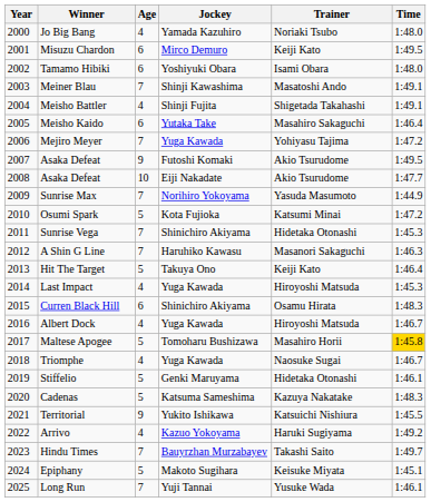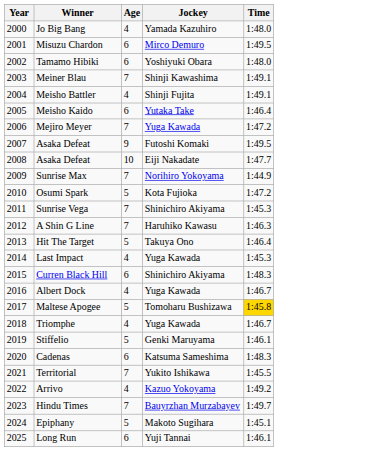 <table class="wikitable sortable" style="font-size:90%">
 <tr>
 <th width="36px">Year<br></th>
 <th width="120px">Winner<br></th>
 <th>Age<br></th>
 <th width="140px">Jockey<br></th>
-<th width="150px">Trainer<br></th>
 <th>Time<br></th>
 </tr>
 <tr>
 <td>2000</td>
 <td>Jo Big Bang</td>
 <td>4</td>
 <td>Yamada Kazuhiro</td>
-<td>Noriaki Tsubo</td>
 <td>1:48.0</td>
 </tr>
 <tr>
 <td>2001</td>
 <td>Misuzu Chardon</td>
 <td>6</td>
 <td><a href='#'>Mirco Demuro</a></td>
-<td>Keiji Kato</td>
 <td>1:49.5</td>
 </tr>
 <tr>
 <td>2002</td>
 <td>Tamamo Hibiki</td>
 <td>6</td>
 <td>Yoshiyuki Obara</td>
-<td>Isami Obara</td>
 <td>1:48.0</td>
 </tr>
 <tr>
 <td>2003</td>
 <td>Meiner Blau</td>
 <td>7</td>
 <td>Shinji Kawashima</td>
-<td>Masatoshi Ando</td>
 <td>1:49.1</td>
 </tr>
 <tr>
 <td>2004</td>
 <td>Meisho Battler</td>
 <td>4</td>
 <td>Shinji Fujita</td>
-<td>Shigetada Takahashi</td>
 <td>1:49.1</td>
 </tr>
 <tr>
 <td>2005</td>
 <td>Meisho Kaido</td>
 <td>6</td>
 <td><a href='#'>Yutaka Take</a></td>
-<td>Masahiro Sakaguchi</td>
 <td>1:46.4</td>
 </tr>
 <tr>
 <td>2006</td>
 <td>Mejiro Meyer</td>
 <td>7</td>
 <td><a href='#'>Yuga Kawada</a></td>
-<td>Yohiyasu Tajima</td>
 <td>1:47.2</td>
 </tr>
 <tr>
 <td>2007</td>
 <td>Asaka Defeat</td>
 <td>9</td>
 <td>Futoshi Komaki</td>
-<td>Akio Tsurudome</td>
 <td>1:49.5</td>
 </tr>
 <tr>
 <td>2008</td>
 <td>Asaka Defeat</td>
 <td>10</td>
 <td>Eiji Nakadate</td>
-<td>Akio Tsurudome</td>
 <td>1:47.7</td>
 </tr>
 <tr>
 <td>2009</td>
 <td>Sunrise Max</td>
 <td>7</td>
 <td><a href='#'>Norihiro Yokoyama</a></td>
-<td>Yasuda Masumoto</td>
 <td>1:44.9</td>
 </tr>
 <tr>
 <td>2010</td>
 <td>Osumi Spark</td>
 <td>5</td>
 <td>Kota Fujioka</td>
-<td>Katsumi Minai</td>
 <td>1:47.2</td>
 </tr>
 <tr>
 <td>2011</td>
 <td>Sunrise Vega</td>
 <td>7</td>
 <td>Shinichiro Akiyama</td>
-<td>Hidetaka Otonashi</td>
 <td>1:45.3</td>
 </tr>
 <tr>
 <td>2012</td>
 <td>A Shin G Line</td>
 <td>7</td>
 <td>Haruhiko Kawasu</td>
-<td>Masanori Sakaguchi</td>
 <td>1:46.3</td>
 </tr>
 <tr>
 <td>2013</td>
 <td>Hit The Target</td>
 <td>5</td>
 <td>Takuya Ono</td>
-<td>Keiji Kato</td>
 <td>1:46.4</td>
 </tr>
 <tr>
 <td>2014</td>
 <td>Last Impact</td>
 <td>4</td>
 <td>Yuga Kawada</td>
-<td>Hiroyoshi Matsuda</td>
 <td>1:45.3</td>
 </tr>
 <tr>
 <td>2015</td>
 <td><a href='#'>Curren Black Hill</a></td>
 <td>6</td>
 <td>Shinichiro Akiyama</td>
-<td>Osamu Hirata</td>
 <td>1:48.3</td>
 </tr>
 <tr>
 <td>2016</td>
 <td>Albert Dock</td>
 <td>4</td>
 <td>Yuga Kawada</td>
-<td>Hiroyoshi Matsuda</td>
 <td>1:46.7</td>
 </tr>
 <tr>
 <td>2017</td>
 <td>Maltese Apogee</td>
 <td>5</td>
 <td>Tomoharu Bushizawa</td>
-<td>Masahiro Horii</td>
 <td style="background: gold;">1:45.8</td>
 </tr>
 <tr>
 <td>2018</td>
 <td>Triomphe</td>
 <td>4</td>
 <td>Yuga Kawada</td>
-<td>Naosuke Sugai</td>
 <td>1:46.7</td>
 </tr>
 <tr>
 <td>2019</td>
 <td>Stiffelio</td>
 <td>5</td>
 <td>Genki Maruyama</td>
-<td>Hidetaka Otonashi</td>
 <td>1:46.1</td>
 </tr>
 <tr>
 <td>2020</td>
 <td>Cadenas</td>
-<td>5</td>
+<td>6</td>
 <td>Katsuma Sameshima</td>
-<td>Kazuya Nakatake</td>
 <td>1:48.3</td>
 </tr>
 <tr>
 <td>2021</td>
 <td>Territorial</td>
-<td>9</td>
+<td>7</td>
 <td>Yukito Ishikawa</td>
-<td>Katsuichi Nishiura</td>
 <td>1:45.5</td>
 </tr>
 <tr>
 <td>2022</td>
 <td>Arrivo</td>
 <td>4</td>
 <td><a href='#'>Kazuo Yokoyama</a></td>
-<td>Haruki Sugiyama</td>
 <td>1:49.2</td>
 </tr>
 <tr>
 <td>2023</td>
 <td>Hindu Times</td>
 <td>7</td>
 <td><a href='#'>Bauyrzhan Murzabayev</a></td>
-<td>Takashi Saito</td>
 <td>1:49.7</td>
 </tr>
 <tr>
 <td>2024</td>
 <td>Epiphany</td>
 <td>5</td>
 <td>Makoto Sugihara</td>
-<td>Keisuke Miyata</td>
 <td>1:45.1</td>
 </tr>
 <tr>
 <td>2025</td>
 <td>Long Run</td>
-<td>7</td>
+<td>6</td>
 <td>Yuji Tannai</td>
-<td>Yusuke Wada</td>
 <td>1:46.1</td>
 </tr>
 </table>
